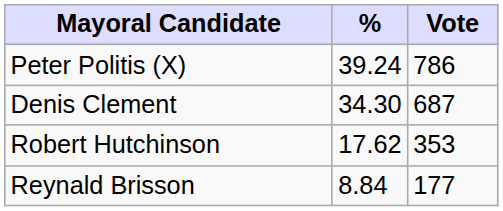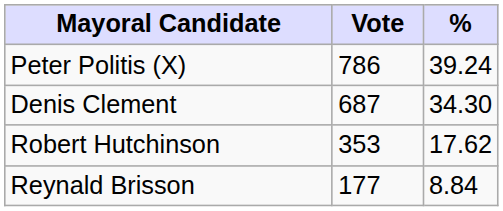 <table class="wikitable">
 <tr>
 <th style="background:#ddf; width:200px;">Mayoral Candidate </th>
+<th style="background:#ddf; width:50px;">Vote</th>
 <th style="background:#ddf; width:30px;">%</th>
-<th style="background:#ddf; width:50px;">Vote</th>
 </tr>
 <tr>
 <td>Peter Politis (X)</td>
+<td>786</td>
 <td>39.24</td>
-<td>786</td>
 </tr>
 <tr>
 <td>Denis Clement</td>
+<td>687</td>
 <td>34.30</td>
-<td>687</td>
 </tr>
 <tr>
 <td>Robert Hutchinson</td>
+<td>353</td>
 <td>17.62</td>
-<td>353</td>
 </tr>
 <tr>
 <td>Reynald Brisson</td>
+<td>177</td>
 <td>8.84</td>
-<td>177</td>
 </tr>
 </table>
